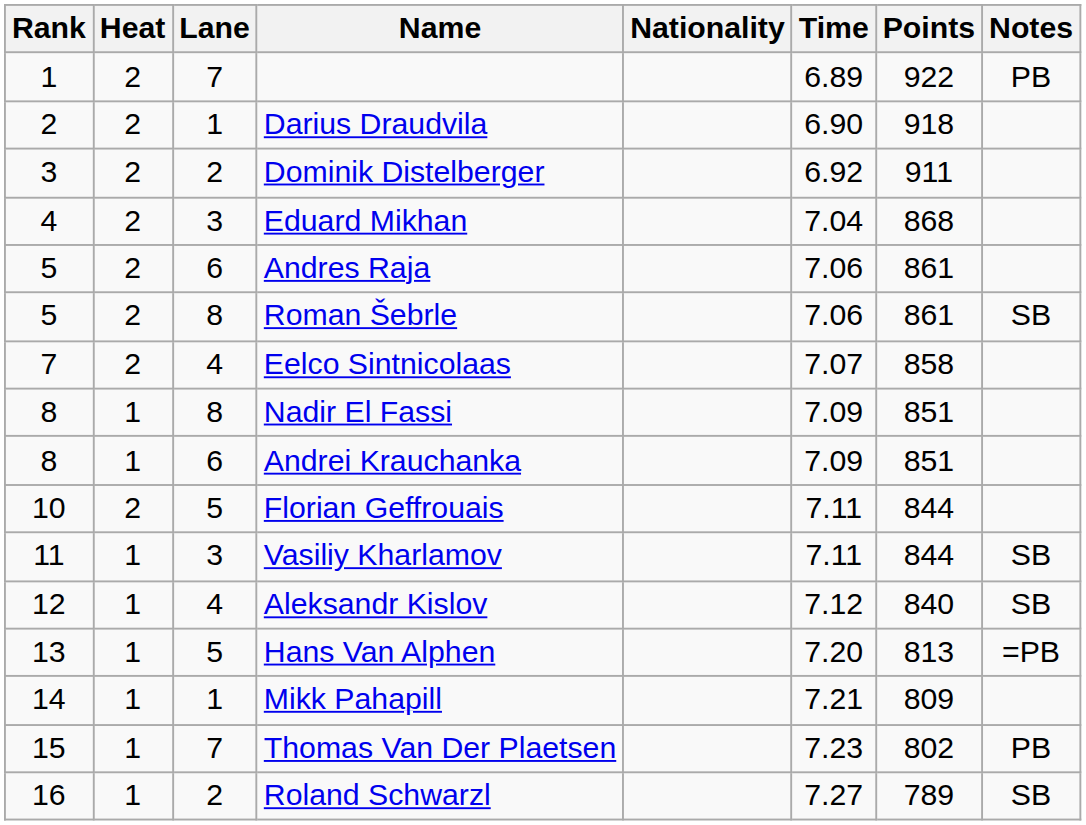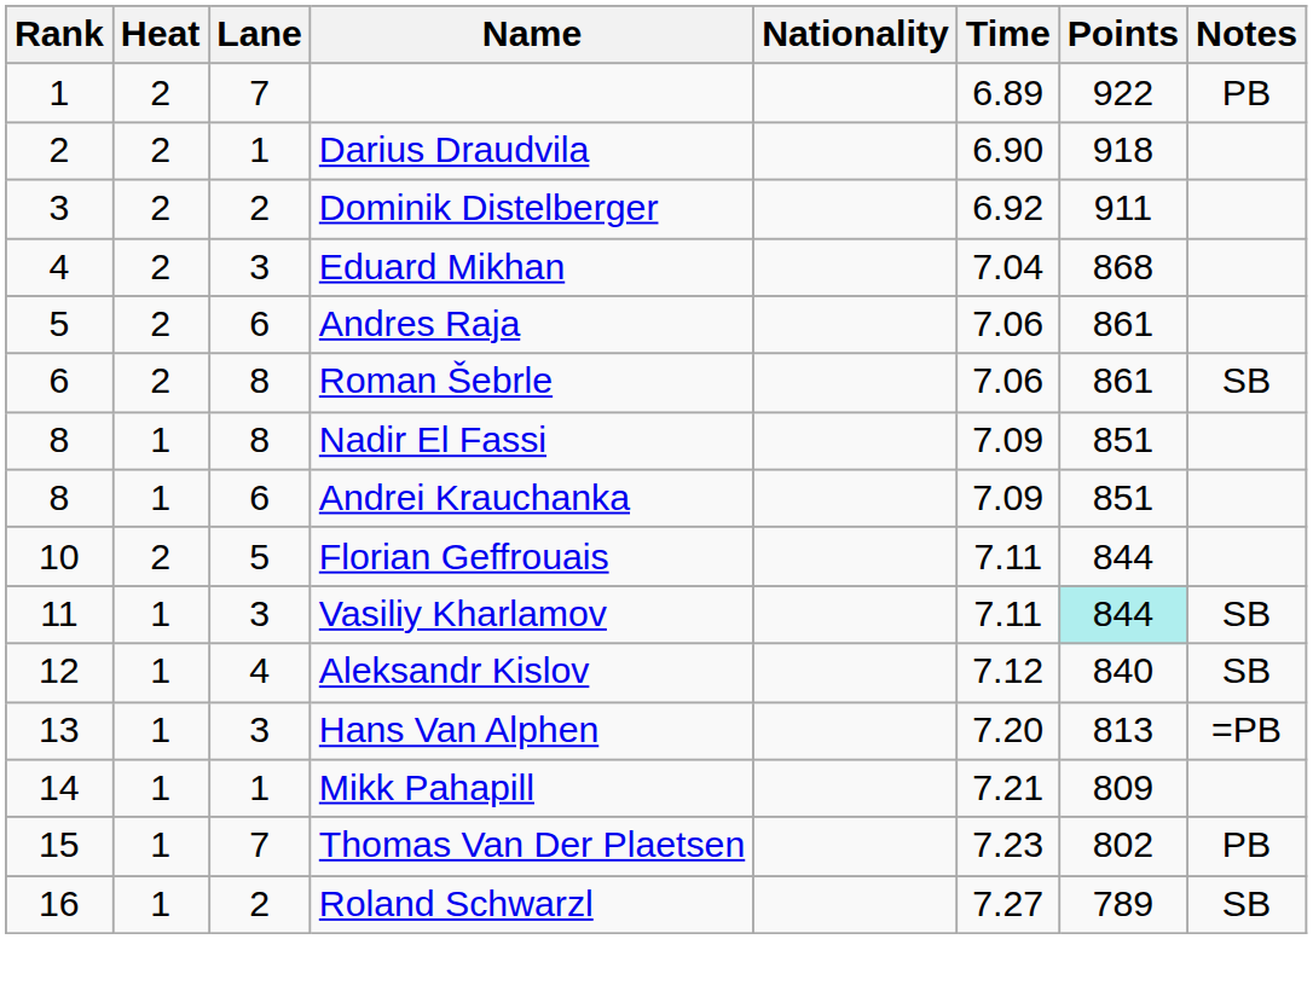 <table class="wikitable sortable" style="text-align:center">
 <tr>
 <th>Rank</th>
 <th>Heat</th>
 <th>Lane</th>
 <th>Name</th>
 <th>Nationality</th>
 <th>Time</th>
 <th>Points</th>
 <th>Notes</th>
 </tr>
 <tr>
 <td>1</td>
 <td>2</td>
 <td>7</td>
 <td align=left></td>
 <td align=left></td>
 <td>6.89</td>
 <td>922</td>
 <td>PB</td>
 </tr>
 <tr>
 <td>2</td>
 <td>2</td>
 <td>1</td>
 <td align=left><a href='#'>Darius Draudvila</a></td>
 <td align=left></td>
 <td>6.90</td>
 <td>918</td>
 <td></td>
 </tr>
 <tr>
 <td>3</td>
 <td>2</td>
 <td>2</td>
 <td align=left><a href='#'>Dominik Distelberger</a></td>
 <td align=left></td>
 <td>6.92</td>
 <td>911</td>
 <td></td>
 </tr>
 <tr>
 <td>4</td>
 <td>2</td>
 <td>3</td>
 <td align=left><a href='#'>Eduard Mikhan</a></td>
 <td align=left></td>
 <td>7.04</td>
 <td>868</td>
 <td></td>
 </tr>
 <tr>
 <td>5</td>
 <td>2</td>
 <td>6</td>
 <td align=left><a href='#'>Andres Raja</a></td>
 <td align=left></td>
 <td>7.06</td>
 <td>861</td>
 <td></td>
 </tr>
 <tr>
-<td>5</td>
+<td>6</td>
 <td>2</td>
 <td>8</td>
 <td align=left><a href='#'>Roman Šebrle</a></td>
 <td align=left></td>
 <td>7.06</td>
 <td>861</td>
 <td>SB</td>
-</tr>
-<tr>
-<td>7</td>
-<td>2</td>
-<td>4</td>
-<td align=left><a href='#'>Eelco Sintnicolaas</a></td>
-<td align=left></td>
-<td>7.07</td>
-<td>858</td>
-<td></td>
 </tr>
 <tr>
 <td>8</td>
 <td>1</td>
 <td>8</td>
 <td align=left><a href='#'>Nadir El Fassi</a></td>
 <td align=left></td>
 <td>7.09</td>
 <td>851</td>
 <td></td>
 </tr>
 <tr>
 <td>8</td>
 <td>1</td>
 <td>6</td>
 <td align=left><a href='#'>Andrei Krauchanka</a></td>
 <td align=left></td>
 <td>7.09</td>
 <td>851</td>
 <td></td>
 </tr>
 <tr>
 <td>10</td>
 <td>2</td>
 <td>5</td>
 <td align=left><a href='#'>Florian Geffrouais</a></td>
 <td align=left></td>
 <td>7.11</td>
 <td>844</td>
 <td></td>
 </tr>
 <tr>
 <td>11</td>
 <td>1</td>
 <td>3</td>
 <td align=left><a href='#'>Vasiliy Kharlamov</a></td>
 <td align=left></td>
 <td>7.11</td>
-<td>844</td>
+<td style="background: paleturquoise;">844</td>
 <td>SB</td>
 </tr>
 <tr>
 <td>12</td>
 <td>1</td>
 <td>4</td>
 <td align=left><a href='#'>Aleksandr Kislov</a></td>
 <td align=left></td>
 <td>7.12</td>
 <td>840</td>
 <td>SB</td>
 </tr>
 <tr>
 <td>13</td>
 <td>1</td>
-<td>5</td>
+<td>3</td>
 <td align=left><a href='#'>Hans Van Alphen</a></td>
 <td align=left></td>
 <td>7.20</td>
 <td>813</td>
 <td>=PB</td>
 </tr>
 <tr>
 <td>14</td>
 <td>1</td>
 <td>1</td>
 <td align=left><a href='#'>Mikk Pahapill</a></td>
 <td align=left></td>
 <td>7.21</td>
 <td>809</td>
 <td></td>
 </tr>
 <tr>
 <td>15</td>
 <td>1</td>
 <td>7</td>
 <td align=left><a href='#'>Thomas Van Der Plaetsen</a></td>
 <td align=left></td>
 <td>7.23</td>
 <td>802</td>
 <td>PB</td>
 </tr>
 <tr>
 <td>16</td>
 <td>1</td>
 <td>2</td>
 <td align=left><a href='#'>Roland Schwarzl</a></td>
 <td align=left></td>
 <td>7.27</td>
 <td>789</td>
 <td>SB</td>
 </tr>
 </table>
